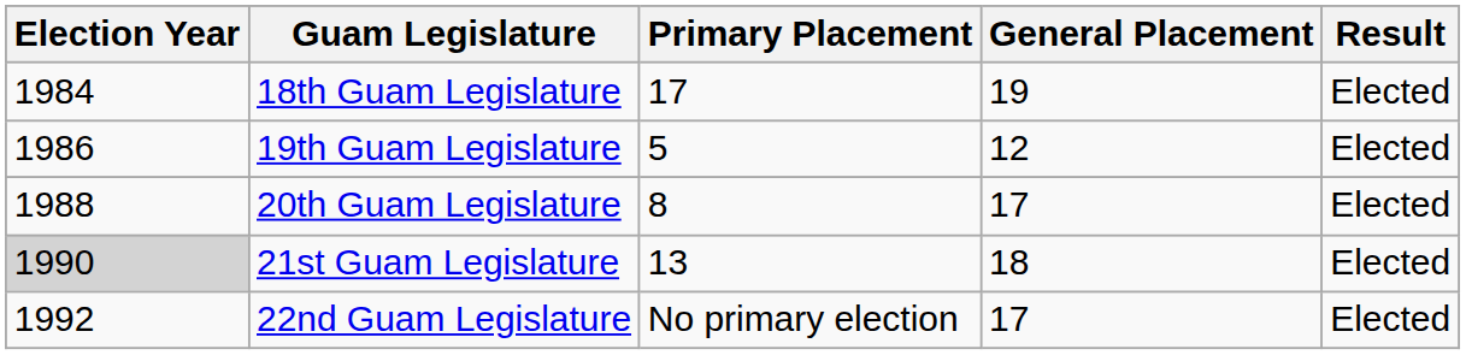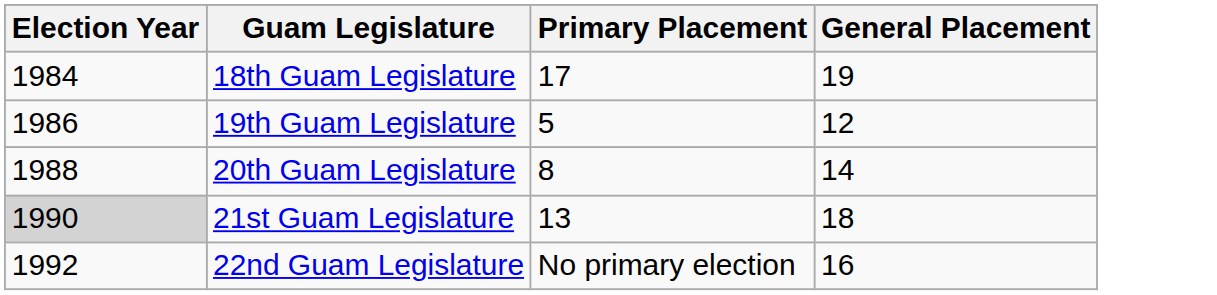 <table class="wikitable sortable" id="elections">
 <tr style="vertical-align:bottom;">
 <th>Election Year</th>
 <th>Guam Legislature</th>
 <th>Primary Placement</th>
 <th>General Placement</th>
-<th>Result</th>
 </tr>
 <tr>
 <td>1984</td>
 <td><a href='#'>18th Guam Legislature</a></td>
 <td>17</td>
 <td>19</td>
-<td>Elected</td>
 </tr>
 <tr>
 <td>1986</td>
 <td><a href='#'>19th Guam Legislature</a></td>
 <td>5</td>
 <td>12</td>
-<td>Elected</td>
 </tr>
 <tr>
 <td>1988</td>
 <td><a href='#'>20th Guam Legislature</a></td>
 <td>8</td>
-<td>17</td>
-<td>Elected</td>
+<td>14</td>
 </tr>
 <tr>
 <td style="background: lightgrey;">1990</td>
 <td><a href='#'>21st Guam Legislature</a></td>
 <td>13</td>
 <td>18</td>
-<td>Elected</td>
 </tr>
 <tr>
 <td>1992</td>
 <td><a href='#'>22nd Guam Legislature</a></td>
 <td>No primary election</td>
-<td>17</td>
-<td>Elected</td>
+<td>16</td>
 </tr>
 </table>
